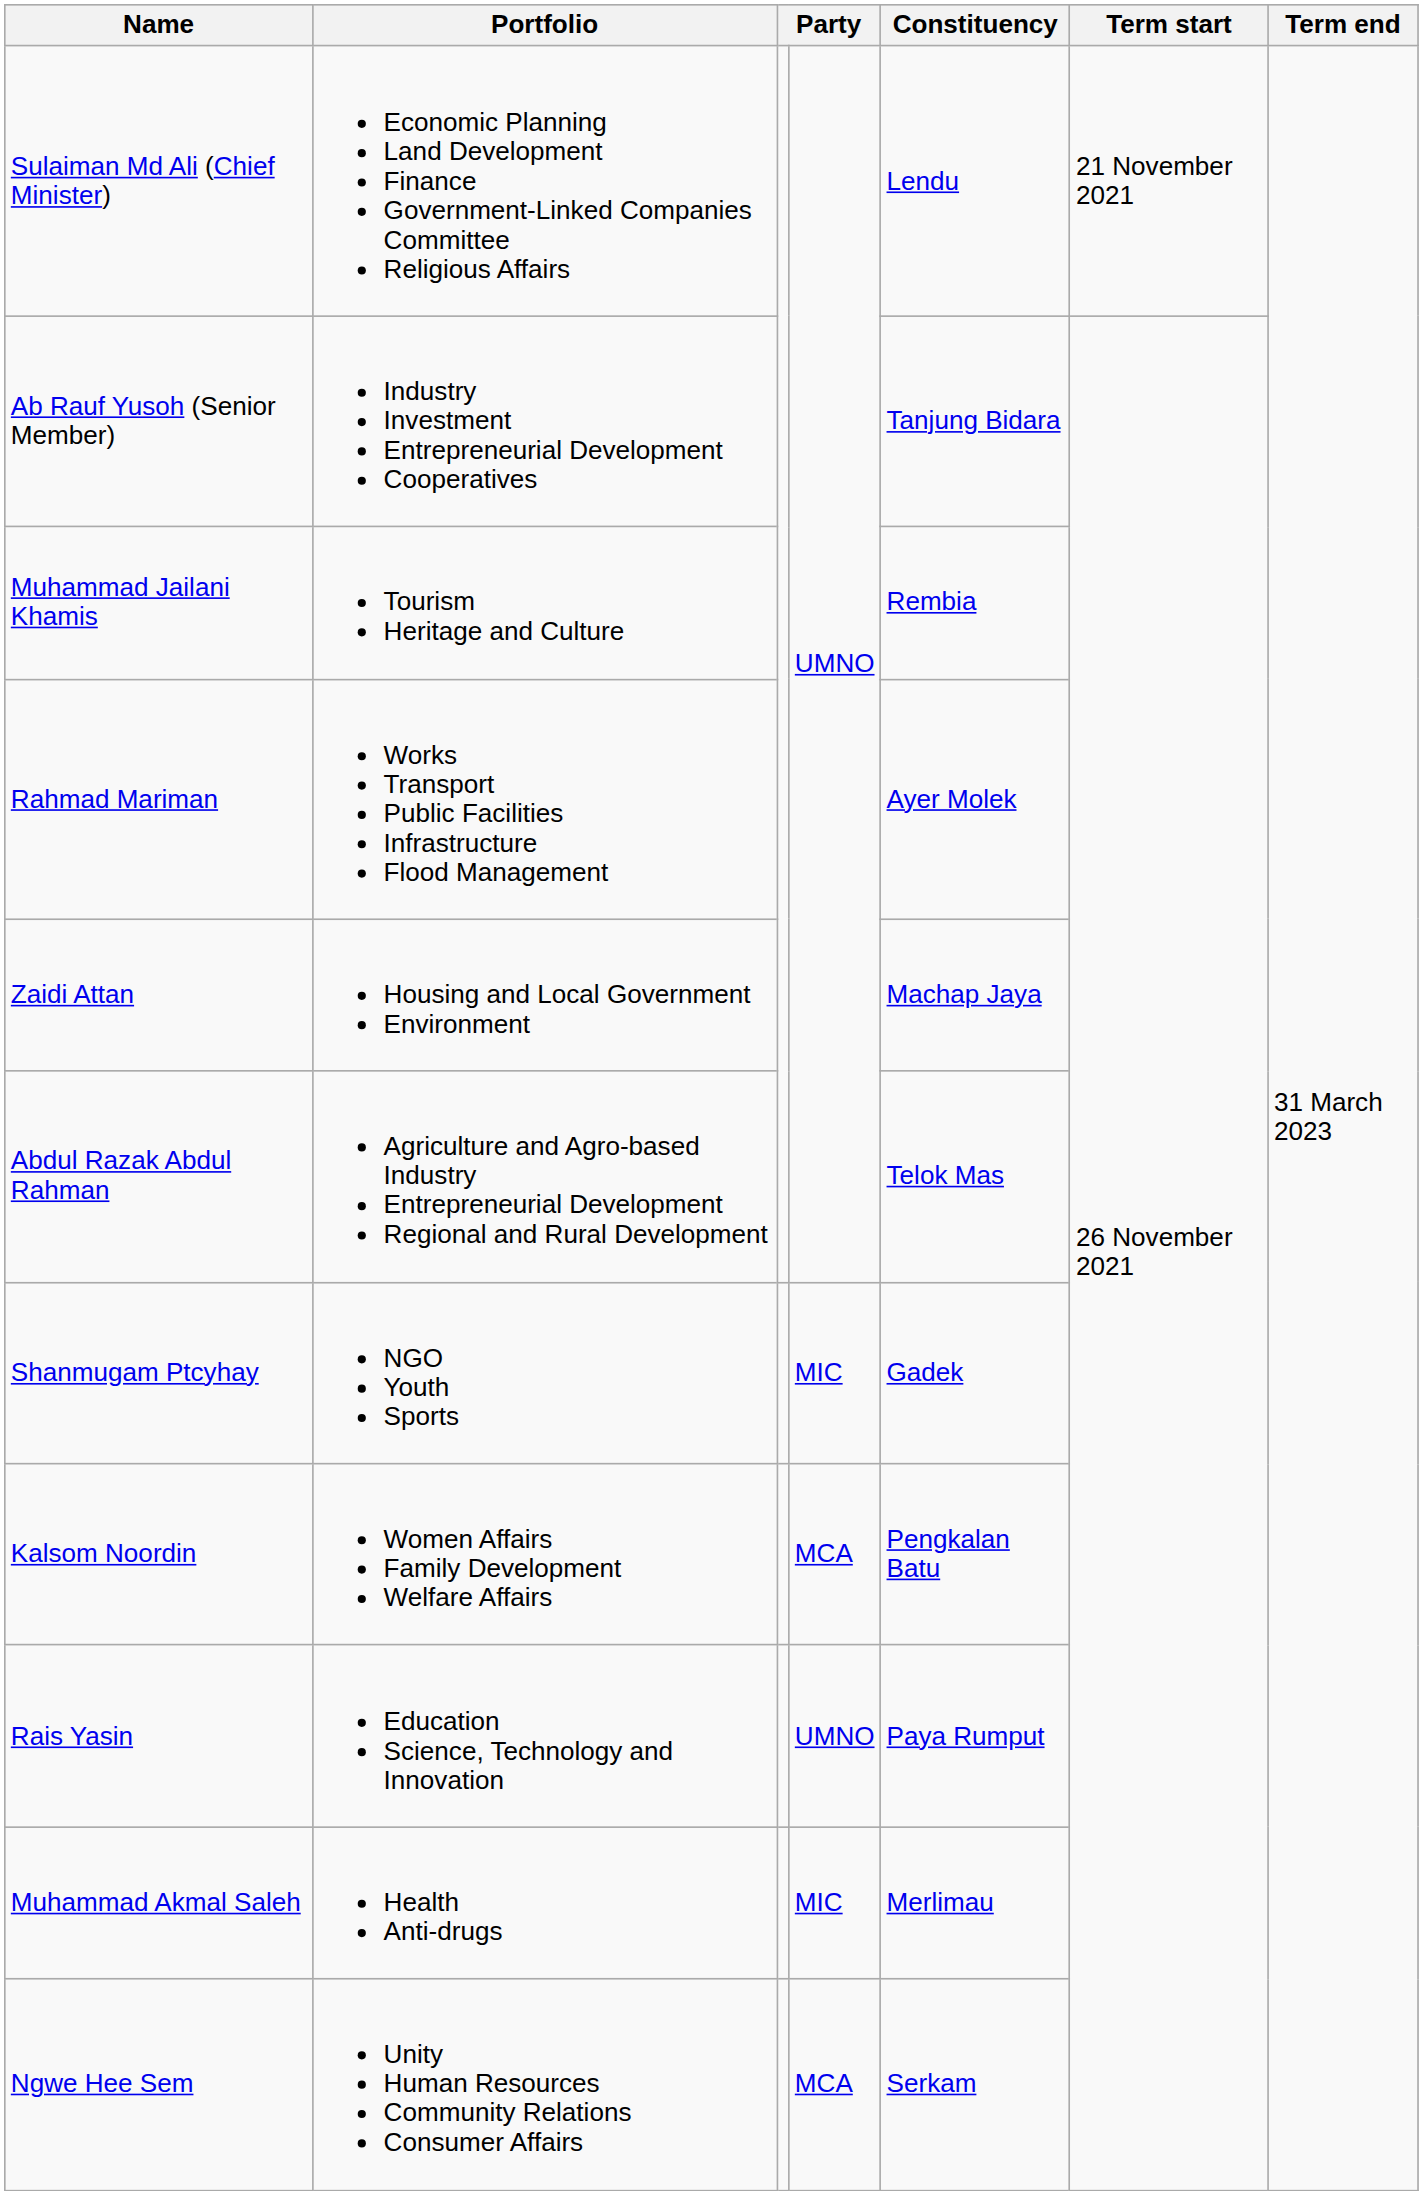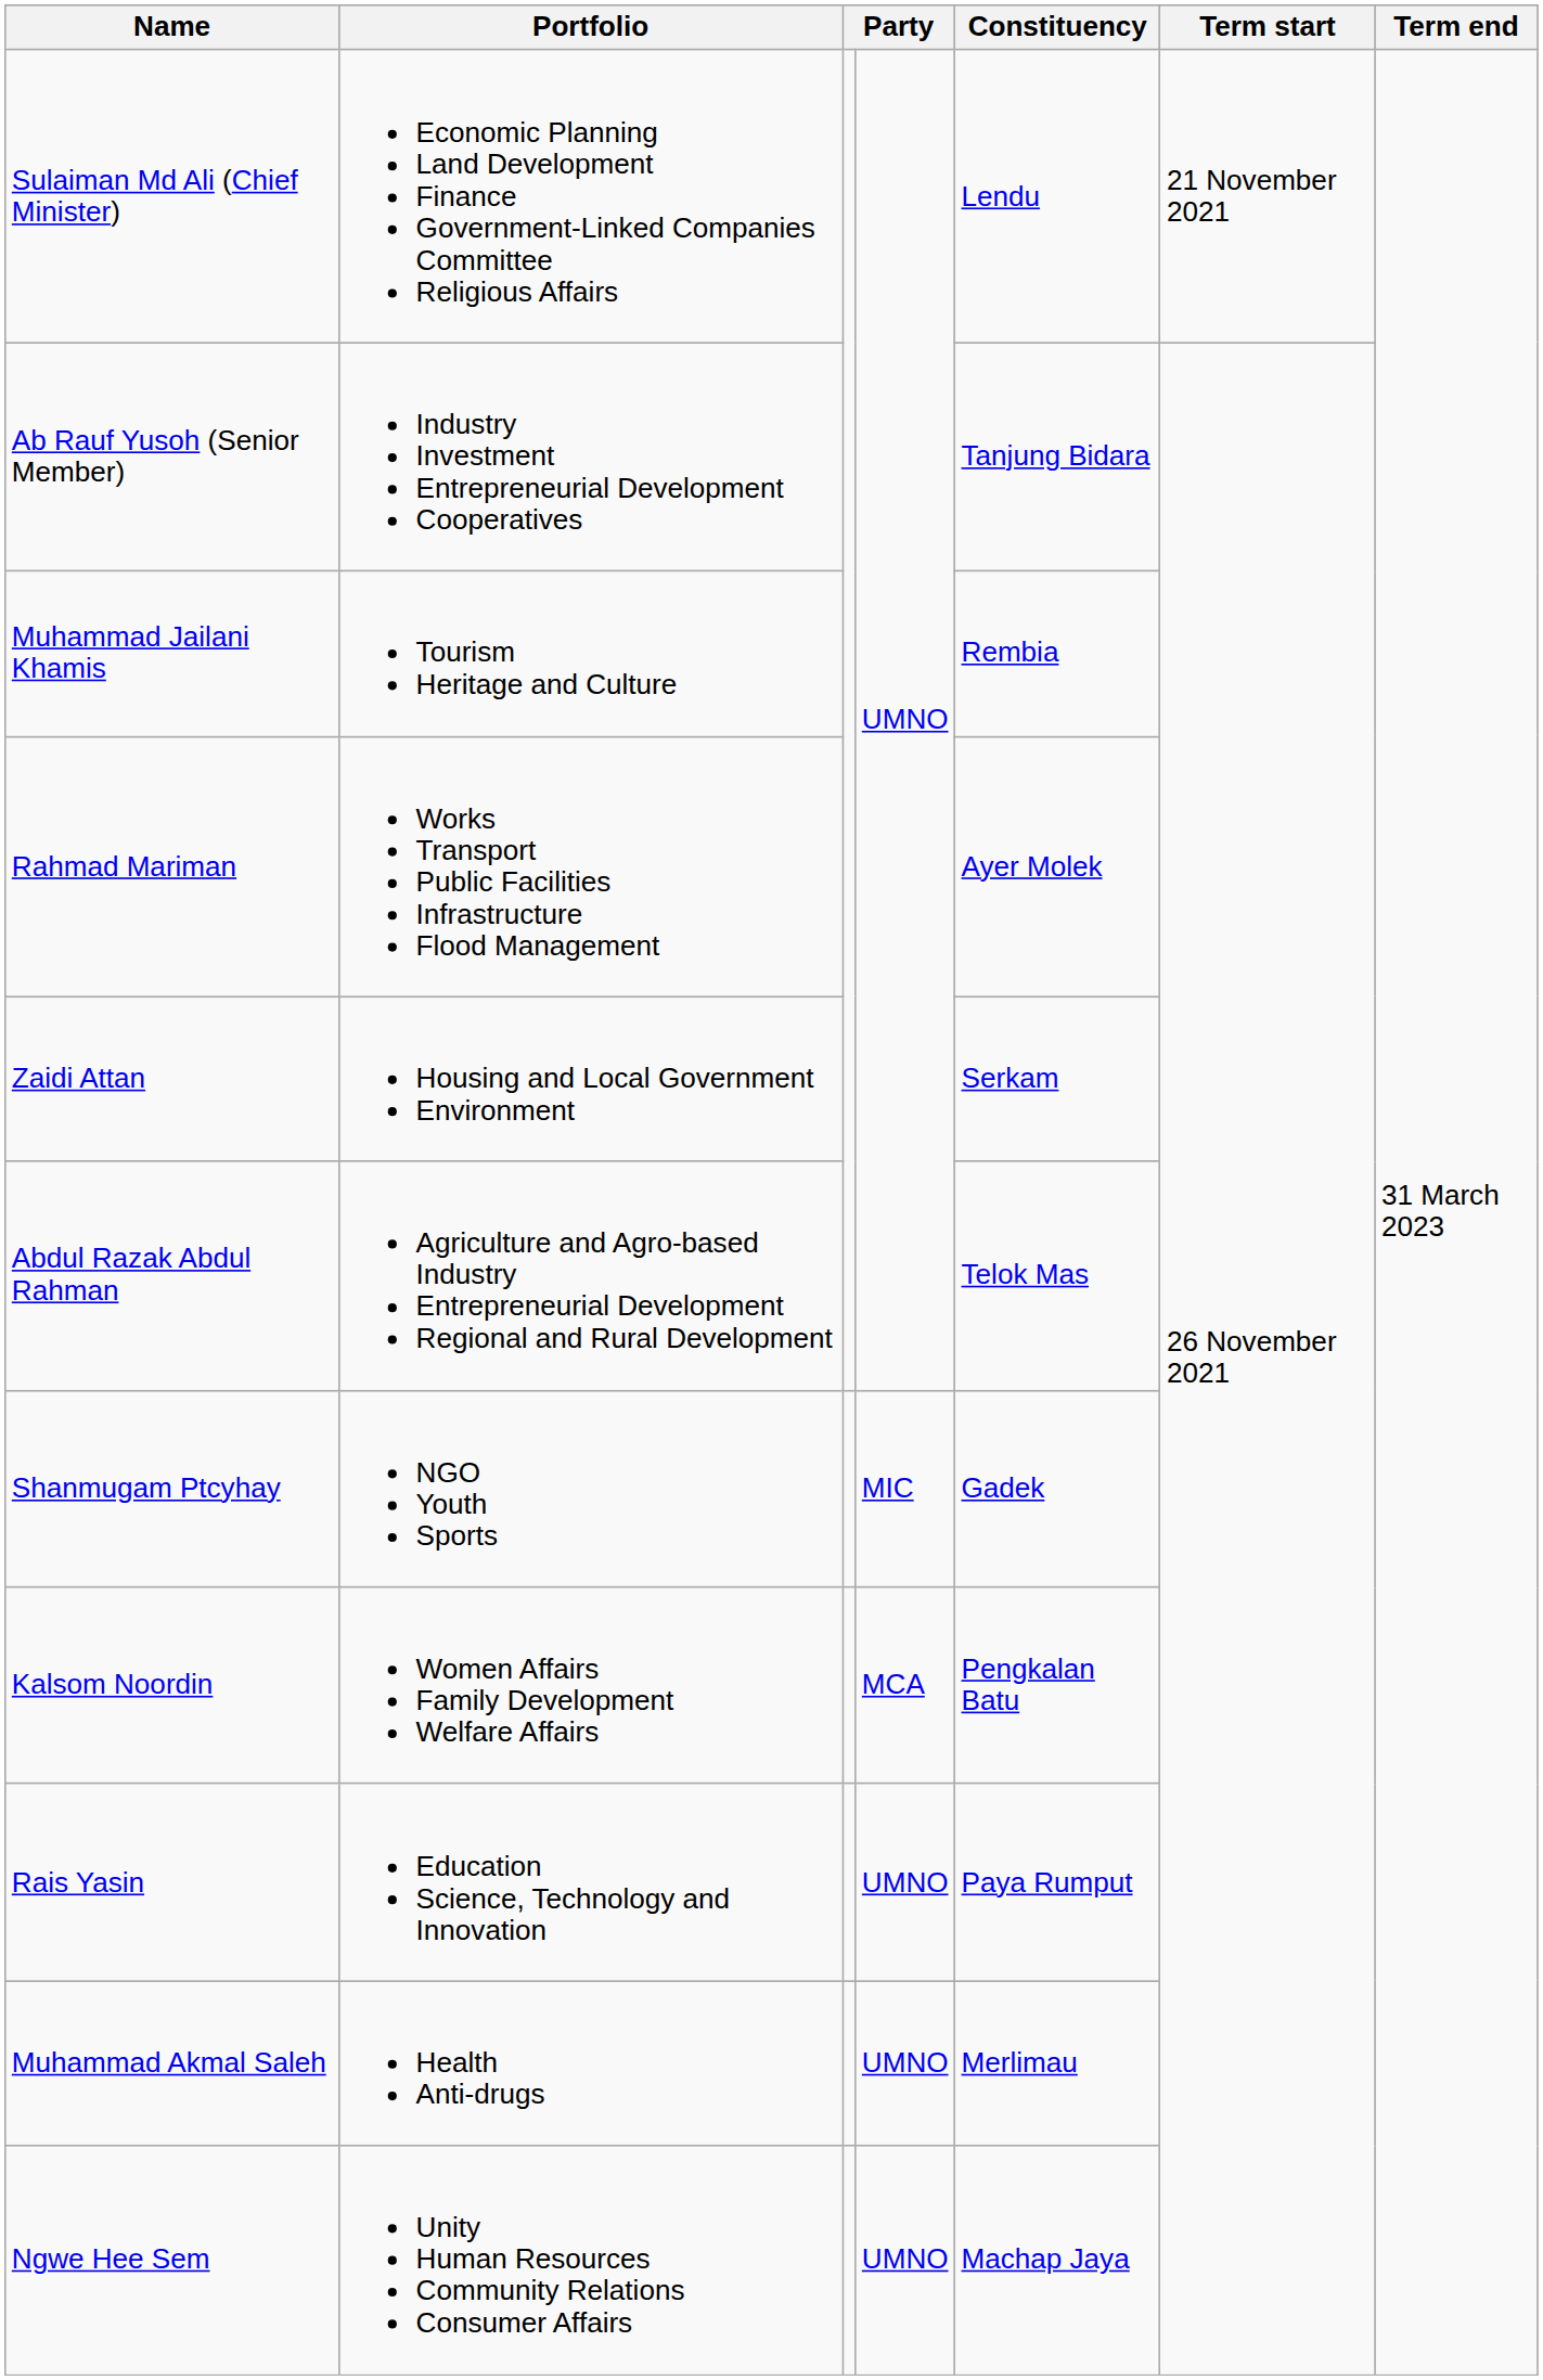 <table class="wikitable">
 <tr>
 <th>Name</th>
 <th>Portfolio</th>
 <th colspan=2>Party</th>
 <th>Constituency</th>
 <th>Term start</th>
 <th>Term end</th>
 </tr>
 <tr>
 <td><a href='#'>Sulaiman Md Ali</a> (<a href='#'>Chief Minister</a>)</td>
 <td><br><ul><li>Economic Planning</li><li>Land Development</li><li>Finance</li><li>Government-Linked Companies Committee</li><li>Religious Affairs</li></ul></td>
 <td rowspan=6 bgcolor=></td>
 <td rowspan="6"><a href='#'>UMNO</a></td>
 <td><a href='#'>Lendu</a></td>
 <td>21 November 2021</td>
 <td rowspan="11">31 March 2023</td>
 </tr>
 <tr>
 <td><a href='#'>Ab Rauf Yusoh</a> (Senior Member)</td>
 <td><br><ul><li>Industry</li><li>Investment</li><li>Entrepreneurial Development</li><li>Cooperatives</li></ul></td>
 <td><a href='#'>Tanjung Bidara</a></td>
 <td rowspan="10">26 November 2021</td>
 </tr>
 <tr>
 <td><a href='#'>Muhammad Jailani Khamis</a></td>
 <td><br><ul><li>Tourism</li><li>Heritage and Culture</li></ul></td>
 <td><a href='#'>Rembia</a></td>
 </tr>
 <tr>
 <td><a href='#'>Rahmad Mariman</a></td>
 <td><br><ul><li>Works</li><li>Transport</li><li>Public Facilities</li><li>Infrastructure</li><li>Flood Management</li></ul></td>
 <td><a href='#'>Ayer Molek</a></td>
 </tr>
 <tr>
 <td><a href='#'>Zaidi Attan</a></td>
 <td><br><ul><li>Housing and Local Government</li><li>Environment</li></ul></td>
-<td><a href='#'>Machap Jaya</a></td>
+<td><a href='#'>Serkam</a></td>
 </tr>
 <tr>
 <td><a href='#'>Abdul Razak Abdul Rahman</a></td>
 <td><br><ul><li>Agriculture and Agro-based Industry</li><li>Entrepreneurial Development</li><li>Regional and Rural Development</li></ul></td>
 <td><a href='#'>Telok Mas</a></td>
 </tr>
 <tr>
 <td><a href='#'>Shanmugam Ptcyhay</a></td>
 <td><br><ul><li>NGO</li><li>Youth</li><li>Sports</li></ul></td>
 <td bgcolor=></td>
 <td><a href='#'>MIC</a></td>
 <td><a href='#'>Gadek</a></td>
 </tr>
 <tr>
 <td><a href='#'>Kalsom Noordin</a></td>
 <td><br><ul><li>Women Affairs</li><li>Family Development</li><li>Welfare Affairs</li></ul></td>
 <td bgcolor=></td>
 <td><a href='#'>MCA</a></td>
 <td><a href='#'>Pengkalan Batu</a></td>
 </tr>
 <tr>
 <td><a href='#'>Rais Yasin</a></td>
 <td><br><ul><li>Education</li><li>Science, Technology and Innovation</li></ul></td>
 <td bgcolor=></td>
 <td><a href='#'>UMNO</a></td>
 <td><a href='#'>Paya Rumput</a></td>
 </tr>
 <tr>
 <td><a href='#'>Muhammad Akmal Saleh</a></td>
 <td><br><ul><li>Health</li><li>Anti-drugs</li></ul></td>
 <td bgcolor=></td>
-<td><a href='#'>MIC</a></td>
+<td><a href='#'>UMNO</a></td>
 <td><a href='#'>Merlimau</a></td>
 </tr>
 <tr>
 <td><a href='#'>Ngwe Hee Sem</a></td>
 <td><br><ul><li>Unity</li><li>Human Resources</li><li>Community Relations</li><li>Consumer Affairs</li></ul></td>
 <td bgcolor=></td>
-<td><a href='#'>MCA</a></td>
-<td><a href='#'>Serkam</a></td>
+<td><a href='#'>UMNO</a></td>
+<td><a href='#'>Machap Jaya</a></td>
 </tr>
 </table>
